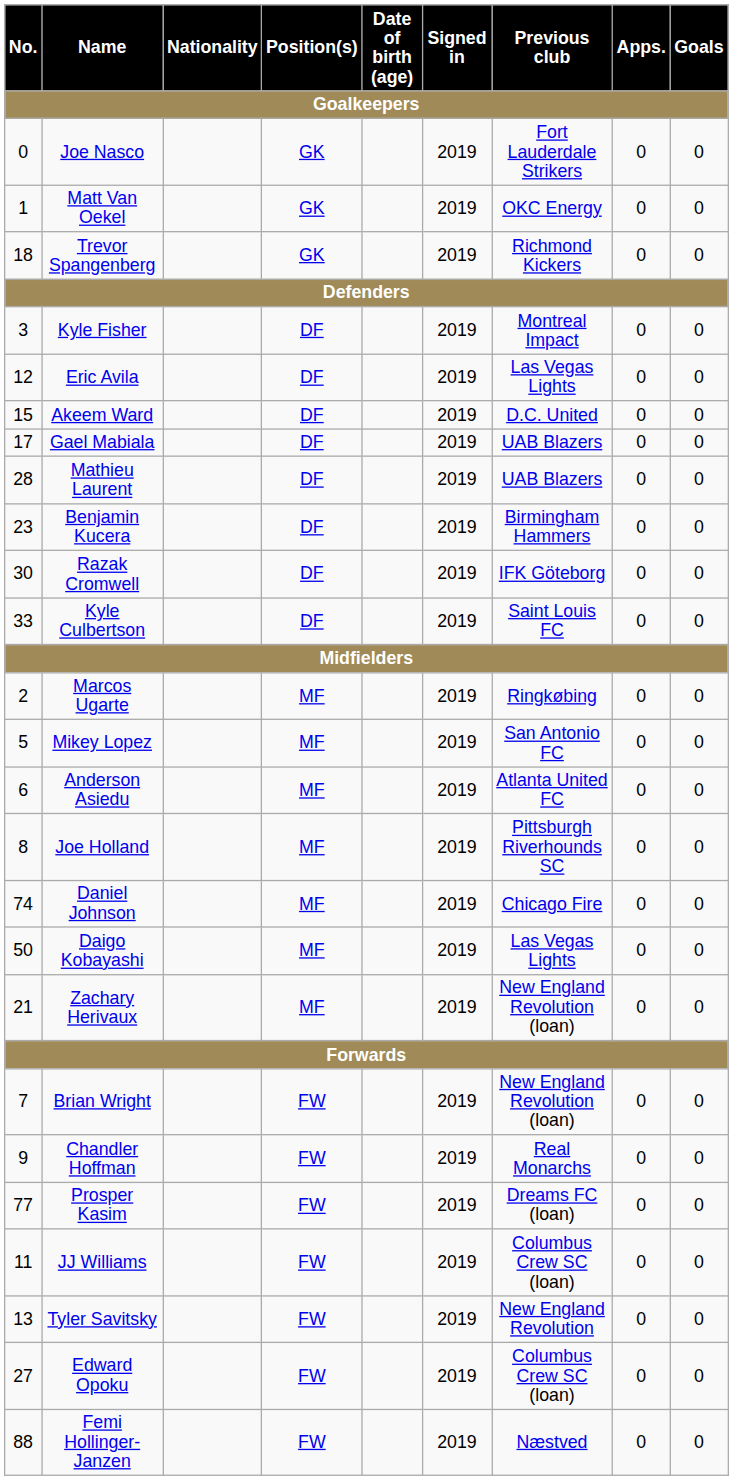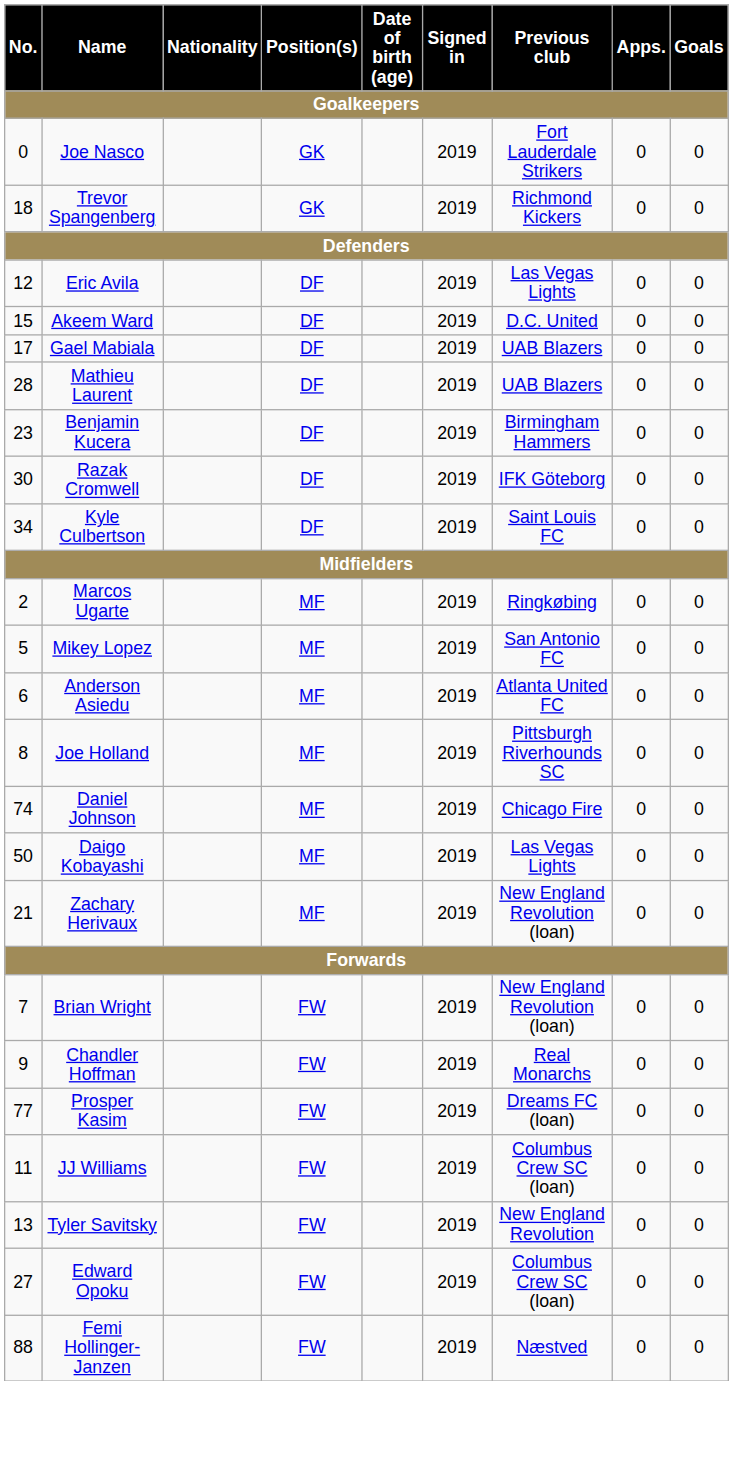 <table class="wikitable" style="text-align:center; font-size:86%; width:90%;">
 <tr>
 <th style="background:#000; color:white; text-align:center;">No.</th>
 <th style="background:#000; color:white; text-align:center;">Name</th>
 <th style="background:#000; color:white; text-align:center;">Nationality</th>
 <th style="background:#000; color:white; text-align:center;">Position(s)</th>
 <th style="background:#000; color:white; text-align:center;">Date of birth (age)</th>
 <th style="background:#000; color:white; text-align:center;">Signed in</th>
 <th style="background:#000; color:white; text-align:center;">Previous club</th>
 <th style="background:#000; color:white; text-align:center;">Apps.</th>
 <th style="background:#000; color:white; text-align:center;">Goals</th>
 </tr>
 <tr>
 <th colspan=9 style="background:#A08B58; color:white; text-align:center;">Goalkeepers</th>
 </tr>
 <tr>
 <td>0</td>
 <td><a href='#'>Joe Nasco</a></td>
 <td></td>
 <td><a href='#'>GK</a></td>
 <td></td>
 <td>2019</td>
 <td> <a href='#'>Fort Lauderdale Strikers</a></td>
 <td>0</td>
 <td>0</td>
 </tr>
 <tr>
-<td>1</td>
-<td><a href='#'>Matt Van Oekel</a></td>
-<td></td>
-<td><a href='#'>GK</a></td>
-<td></td>
-<td>2019</td>
-<td> <a href='#'>OKC Energy</a></td>
-<td>0</td>
-<td>0</td>
-</tr>
-<tr>
 <td>18</td>
 <td><a href='#'>Trevor Spangenberg</a></td>
 <td></td>
 <td><a href='#'>GK</a></td>
 <td></td>
 <td>2019</td>
 <td> <a href='#'>Richmond Kickers</a></td>
 <td>0</td>
 <td>0</td>
 </tr>
 <tr>
 <th colspan=9 style="background:#A08B58; color:white; text-align:center;">Defenders</th>
-</tr>
-<tr>
-<td>3</td>
-<td><a href='#'>Kyle Fisher</a></td>
-<td></td>
-<td><a href='#'>DF</a></td>
-<td></td>
-<td>2019</td>
-<td> <a href='#'>Montreal Impact</a></td>
-<td>0</td>
-<td>0</td>
 </tr>
 <tr>
 <td>12</td>
 <td><a href='#'>Eric Avila</a></td>
 <td></td>
 <td><a href='#'>DF</a></td>
 <td></td>
 <td>2019</td>
 <td> <a href='#'>Las Vegas Lights</a></td>
 <td>0</td>
 <td>0</td>
 </tr>
 <tr>
 <td>15</td>
 <td><a href='#'>Akeem Ward</a></td>
 <td></td>
 <td><a href='#'>DF</a></td>
 <td></td>
 <td>2019</td>
 <td> <a href='#'>D.C. United</a></td>
 <td>0</td>
 <td>0</td>
 </tr>
 <tr>
 <td>17</td>
 <td><a href='#'>Gael Mabiala</a></td>
 <td></td>
 <td><a href='#'>DF</a></td>
 <td></td>
 <td>2019</td>
 <td> <a href='#'>UAB Blazers</a></td>
 <td>0</td>
 <td>0</td>
 </tr>
 <tr>
 <td>28</td>
 <td><a href='#'>Mathieu Laurent</a></td>
 <td></td>
 <td><a href='#'>DF</a></td>
 <td></td>
 <td>2019</td>
 <td> <a href='#'>UAB Blazers</a></td>
 <td>0</td>
 <td>0</td>
 </tr>
 <tr>
 <td>23</td>
 <td><a href='#'>Benjamin Kucera</a></td>
 <td></td>
 <td><a href='#'>DF</a></td>
 <td></td>
 <td>2019</td>
 <td> <a href='#'>Birmingham Hammers</a></td>
 <td>0</td>
 <td>0</td>
 </tr>
 <tr>
 <td>30</td>
 <td><a href='#'>Razak Cromwell</a></td>
 <td></td>
 <td><a href='#'>DF</a></td>
 <td></td>
 <td>2019</td>
 <td> <a href='#'>IFK Göteborg</a></td>
 <td>0</td>
 <td>0</td>
 </tr>
 <tr>
-<td>33</td>
+<td>34</td>
 <td><a href='#'>Kyle Culbertson</a></td>
 <td></td>
 <td><a href='#'>DF</a></td>
 <td></td>
 <td>2019</td>
 <td> <a href='#'>Saint Louis FC</a></td>
 <td>0</td>
 <td>0</td>
 </tr>
 <tr>
 <th colspan=9 style="background:#A08B58; color:white; text-align:center;">Midfielders</th>
 </tr>
 <tr>
 <td>2</td>
 <td><a href='#'>Marcos Ugarte</a></td>
 <td></td>
 <td><a href='#'>MF</a></td>
 <td></td>
 <td>2019</td>
 <td> <a href='#'>Ringkøbing</a></td>
 <td>0</td>
 <td>0</td>
 </tr>
 <tr>
 <td>5</td>
 <td><a href='#'>Mikey Lopez</a></td>
 <td></td>
 <td><a href='#'>MF</a></td>
 <td></td>
 <td>2019</td>
 <td> <a href='#'>San Antonio FC</a></td>
 <td>0</td>
 <td>0</td>
 </tr>
 <tr>
 <td>6</td>
 <td><a href='#'>Anderson Asiedu</a></td>
 <td></td>
 <td><a href='#'>MF</a></td>
 <td></td>
 <td>2019</td>
 <td> <a href='#'>Atlanta United FC</a></td>
 <td>0</td>
 <td>0</td>
 </tr>
 <tr>
 <td>8</td>
 <td><a href='#'>Joe Holland</a></td>
 <td></td>
 <td><a href='#'>MF</a></td>
 <td></td>
 <td>2019</td>
 <td> <a href='#'>Pittsburgh Riverhounds SC</a></td>
 <td>0</td>
 <td>0</td>
 </tr>
 <tr>
 <td>74</td>
 <td><a href='#'>Daniel Johnson</a></td>
 <td></td>
 <td><a href='#'>MF</a></td>
 <td></td>
 <td>2019</td>
 <td> <a href='#'>Chicago Fire</a></td>
 <td>0</td>
 <td>0</td>
 </tr>
 <tr>
 <td>50</td>
 <td><a href='#'>Daigo Kobayashi</a></td>
 <td></td>
 <td><a href='#'>MF</a></td>
 <td></td>
 <td>2019</td>
 <td> <a href='#'>Las Vegas Lights</a></td>
 <td>0</td>
 <td>0</td>
 </tr>
 <tr>
 <td>21</td>
 <td><a href='#'>Zachary Herivaux</a></td>
 <td></td>
 <td><a href='#'>MF</a></td>
 <td></td>
 <td>2019</td>
 <td> <a href='#'>New England Revolution</a> (loan)</td>
 <td>0</td>
 <td>0</td>
 </tr>
 <tr>
 <th colspan=9 style="background:#A08B58; color:white; text-align:center;">Forwards</th>
 </tr>
 <tr>
 <td>7</td>
 <td><a href='#'>Brian Wright</a></td>
 <td></td>
 <td><a href='#'>FW</a></td>
 <td></td>
 <td>2019</td>
 <td> <a href='#'>New England Revolution</a> (loan)</td>
 <td>0</td>
 <td>0</td>
 </tr>
 <tr>
 <td>9</td>
 <td><a href='#'>Chandler Hoffman</a></td>
 <td></td>
 <td><a href='#'>FW</a></td>
 <td></td>
 <td>2019</td>
 <td> <a href='#'>Real Monarchs</a></td>
 <td>0</td>
 <td>0</td>
 </tr>
 <tr>
 <td>77</td>
 <td><a href='#'>Prosper Kasim</a></td>
 <td></td>
 <td><a href='#'>FW</a></td>
 <td></td>
 <td>2019</td>
 <td> <a href='#'>Dreams FC</a> (loan)</td>
 <td>0</td>
 <td>0</td>
 </tr>
 <tr>
 <td>11</td>
 <td><a href='#'>JJ Williams</a></td>
 <td></td>
 <td><a href='#'>FW</a></td>
 <td></td>
 <td>2019</td>
 <td> <a href='#'>Columbus Crew SC</a> (loan)</td>
 <td>0</td>
 <td>0</td>
 </tr>
 <tr>
 <td>13</td>
 <td><a href='#'>Tyler Savitsky</a></td>
 <td></td>
 <td><a href='#'>FW</a></td>
 <td></td>
 <td>2019</td>
 <td> <a href='#'>New England Revolution</a></td>
 <td>0</td>
 <td>0</td>
 </tr>
 <tr>
 <td>27</td>
 <td><a href='#'>Edward Opoku</a></td>
 <td></td>
 <td><a href='#'>FW</a></td>
 <td></td>
 <td>2019</td>
 <td> <a href='#'>Columbus Crew SC</a> (loan)</td>
 <td>0</td>
 <td>0</td>
 </tr>
 <tr>
 <td>88</td>
 <td><a href='#'>Femi Hollinger-Janzen</a></td>
 <td></td>
 <td><a href='#'>FW</a></td>
 <td></td>
 <td>2019</td>
 <td> <a href='#'>Næstved</a></td>
 <td>0</td>
 <td>0</td>
 </tr>
 </table>
